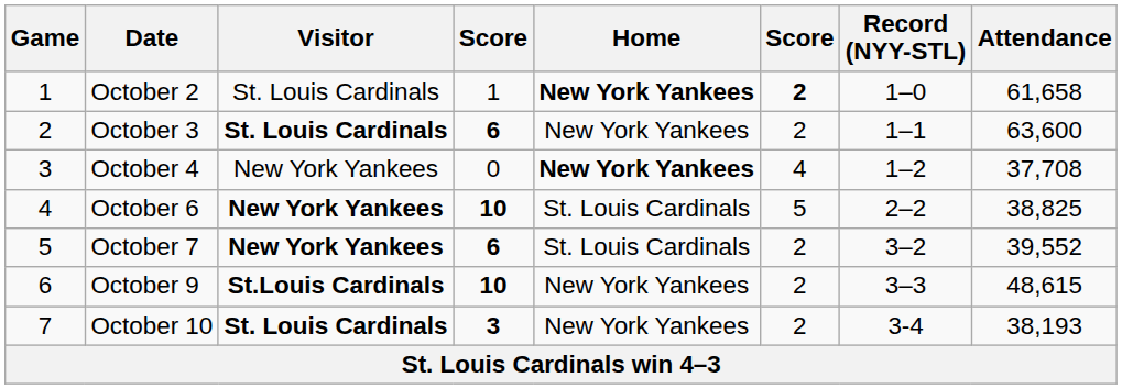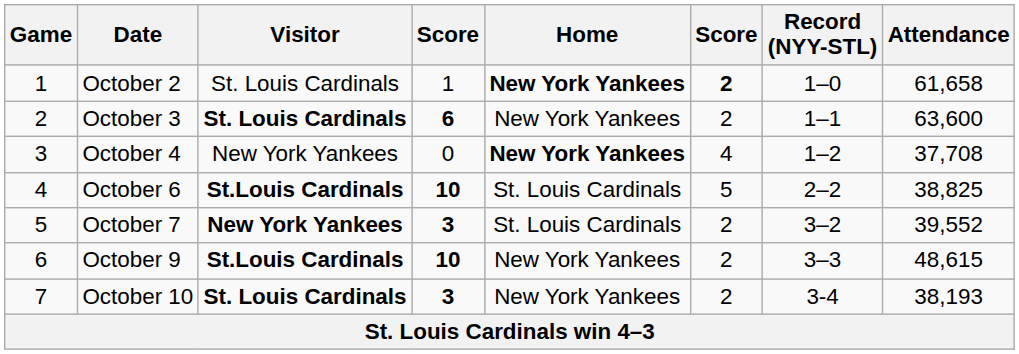 <table class="wikitable">
 <tr>
 <th>Game</th>
 <th>Date</th>
 <th>Visitor</th>
 <th>Score</th>
 <th>Home</th>
 <th>Score</th>
 <th>Record<br>(NYY-STL)</th>
 <th>Attendance</th>
 </tr>
 <tr>
 <td align = center>1</td>
 <td>October 2</td>
 <td align = center>St. Louis Cardinals</td>
 <td align = center>1</td>
 <td align = center><strong>New York Yankees</strong></td>
 <td align = center><strong>2</strong></td>
 <td align = center>1–0</td>
 <td align = center>61,658</td>
 </tr>
 <tr>
 <td align = center>2</td>
 <td>October 3</td>
 <td align = center><strong>St. Louis Cardinals</strong></td>
 <td align = center><strong>6</strong></td>
 <td align = center>New York Yankees</td>
 <td align = center>2</td>
 <td align = center>1–1</td>
 <td align = center>63,600</td>
 </tr>
 <tr>
 <td align = center>3</td>
 <td>October 4</td>
 <td align = center>New York Yankees</td>
 <td align = center>0</td>
 <td align = center><strong>New York Yankees</strong></td>
 <td align = center>4</td>
 <td align = center>1–2</td>
 <td align = center>37,708</td>
 </tr>
 <tr>
 <td align = center>4</td>
 <td>October 6</td>
-<td align = center><strong>New York Yankees</strong></td>
+<td align = center><strong>St.Louis Cardinals</strong></td>
 <td align = center><strong>10</strong></td>
 <td align = center>St. Louis Cardinals</td>
 <td align = center>5</td>
 <td align = center>2–2</td>
 <td align = center>38,825</td>
 </tr>
 <tr>
 <td align = center>5</td>
 <td>October 7</td>
 <td align = center><strong>New York Yankees</strong></td>
-<td align = center><strong>6</strong></td>
+<td align = center><strong>3</strong></td>
 <td align = center>St. Louis Cardinals</td>
 <td align = center>2</td>
 <td align = center>3–2</td>
 <td align = center>39,552</td>
 </tr>
 <tr>
 <td align = center>6</td>
 <td>October 9</td>
 <td align = center><strong>St.Louis Cardinals</strong></td>
 <td align = center><strong>10</strong></td>
 <td align = center>New York Yankees</td>
 <td align = center>2</td>
 <td align = center>3–3</td>
 <td align = center>48,615</td>
 </tr>
 <tr>
 <td align = center>7</td>
 <td>October 10</td>
 <td align = center><strong>St. Louis Cardinals</strong></td>
 <td align = center><strong>3</strong></td>
 <td align = center>New York Yankees</td>
 <td align = center>2</td>
 <td align = center>3-4</td>
 <td align = center>38,193</td>
 </tr>
 <tr>
 <th colspan="9">St. Louis Cardinals win 4–3</th>
 </tr>
 </table>
